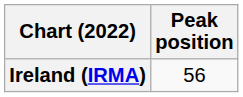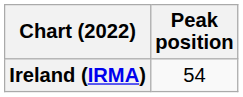 <table class="wikitable plainrowheaders" style="text-align:center">
 <tr>
 <th scope="col">Chart (2022)</th>
 <th scope="col">Peak<br>position</th>
 </tr>
 <tr>
 <th scope="row">Ireland (<a href='#'>IRMA</a>)</th>
-<td>56</td>
+<td>54</td>
 </tr>
 </table>
